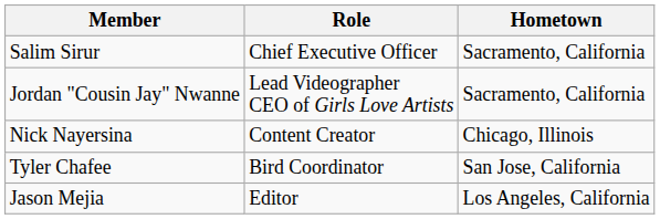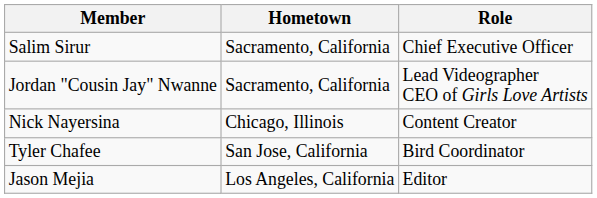 <table class="wikitable">
 <tr>
 <th>Member</th>
+<th>Hometown</th>
 <th>Role</th>
-<th>Hometown</th>
 </tr>
 <tr>
 <td>Salim Sirur</td>
+<td>Sacramento, California</td>
 <td>Chief Executive Officer</td>
-<td>Sacramento, California</td>
 </tr>
 <tr>
 <td>Jordan "Cousin Jay" Nwanne</td>
+<td>Sacramento, California</td>
 <td>Lead Videographer<br>CEO of <em>Girls Love Artists</em></td>
-<td>Sacramento, California</td>
 </tr>
 <tr>
 <td>Nick Nayersina</td>
+<td>Chicago, Illinois</td>
 <td>Content Creator</td>
-<td>Chicago, Illinois</td>
 </tr>
 <tr>
 <td>Tyler Chafee</td>
+<td>San Jose, California</td>
 <td>Bird Coordinator</td>
-<td>San Jose, California</td>
 </tr>
 <tr>
 <td>Jason Mejia</td>
+<td>Los Angeles, California</td>
 <td>Editor</td>
-<td>Los Angeles, California</td>
 </tr>
 </table>
